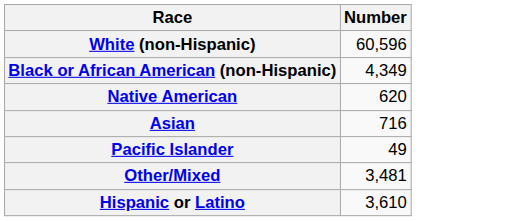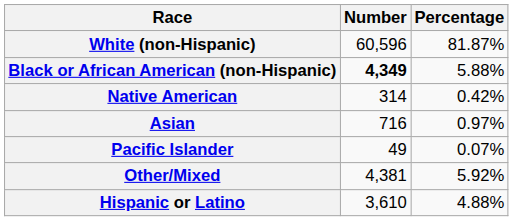 <table class="wikitable" style="text-align:right">
 <tr>
 <th scope="col">Race</th>
 <th scope="col">Number</th>
+<th scope="col">Percentage</th>
 </tr>
 <tr>
 <th scope="row"><a href='#'>White</a> (non-Hispanic)</th>
 <td>60,596</td>
+<td>81.87%</td>
 </tr>
 <tr>
 <th scope="row"><a href='#'>Black or African American</a> (non-Hispanic)</th>
-<td>4,349</td>
+<td><strong>4,349</strong></td>
+<td>5.88%</td>
 </tr>
 <tr>
 <th scope="row"><a href='#'>Native American</a></th>
-<td>620</td>
+<td>314</td>
+<td>0.42%</td>
 </tr>
 <tr>
 <th scope="row"><a href='#'>Asian</a></th>
 <td>716</td>
+<td>0.97%</td>
 </tr>
 <tr>
 <th scope="row"><a href='#'>Pacific Islander</a></th>
 <td>49</td>
+<td>0.07%</td>
 </tr>
 <tr>
 <th scope="row"><a href='#'>Other/Mixed</a></th>
-<td>3,481</td>
+<td>4,381</td>
+<td>5.92%</td>
 </tr>
 <tr>
 <th scope="row"><a href='#'>Hispanic</a> or <a href='#'>Latino</a></th>
 <td>3,610</td>
+<td>4.88%</td>
 </tr>
 </table>
